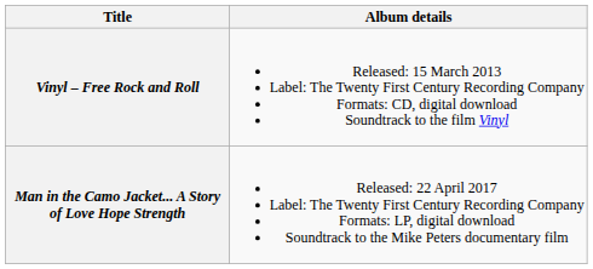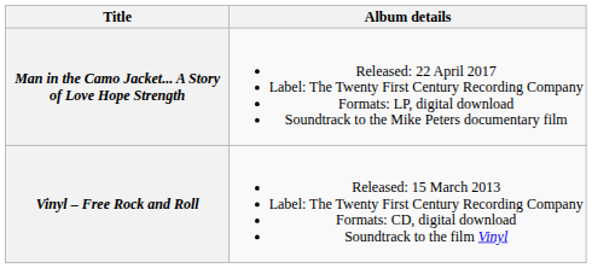 <table class="wikitable plainrowheaders" style="text-align:center;">
 <tr>
 <th scope="col" style="width:15em;">Title</th>
 <th scope="col">Album details</th>
 </tr>
 <tr>
+<th scope="row"><em>Man in the Camo Jacket... A Story of Love Hope Strength</em></th>
+<td><br><ul><li>Released: 22 April 2017</li><li>Label: The Twenty First Century Recording Company</li><li>Formats: LP, digital download</li><li>Soundtrack to the Mike Peters documentary film</li></ul></td>
+</tr>
+<tr>
 <th scope="row"><em>Vinyl – Free Rock and Roll</em> </th>
 <td><br><ul><li>Released: 15 March 2013</li><li>Label: The Twenty First Century Recording Company</li><li>Formats: CD, digital download</li><li>Soundtrack to the film <em><a href='#'>Vinyl</a></em></li></ul></td>
 </tr>
-<tr>
-<th scope="row"><em>Man in the Camo Jacket... A Story of Love Hope Strength</em></th>
-<td><br><ul><li>Released: 22 April 2017</li><li>Label: The Twenty First Century Recording Company</li><li>Formats: LP, digital download</li><li>Soundtrack to the Mike Peters documentary film</li></ul></td>
-</tr>
 </table>
